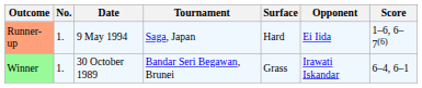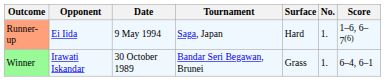 <table class="sortable wikitable" style=font-size:97%>
 <tr>
 <th>Outcome</th>
-<th>No.</th>
+<th>Opponent</th>
 <th>Date</th>
 <th>Tournament</th>
 <th>Surface</th>
-<th>Opponent</th>
+<th>No.</th>
 <th>Score</th>
 </tr>
 <tr style="background:#f0f8ff;">
 <td style="background:#ffa07a;">Runner-up</td>
-<td>1.</td>
+<td> <a href='#'>Ei Iida</a></td>
 <td>9 May 1994</td>
 <td><a href='#'>Saga</a>, Japan</td>
 <td>Hard</td>
-<td> <a href='#'>Ei Iida</a></td>
+<td>1.</td>
 <td>1–6, 6–7<sup>(6)</sup></td>
 </tr>
 <tr style="background:#f0f8ff;">
 <td bgcolor="98FB98">Winner</td>
-<td>1.</td>
+<td> <a href='#'>Irawati Iskandar</a></td>
 <td>30 October 1989</td>
 <td><a href='#'>Bandar Seri Begawan</a>, Brunei</td>
 <td>Grass</td>
-<td> <a href='#'>Irawati Iskandar</a></td>
+<td>1.</td>
 <td>6–4, 6–1</td>
 </tr>
 </table>
